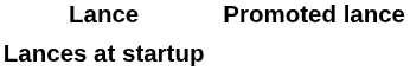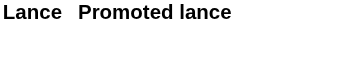 <table>
 <tr align=center>
 <td><strong>Lance</strong></td>
 <td> </td>
 <td><strong>Promoted lance</strong></td>
 </tr>
 <tr>
 <td></td>
 <td></td>
 <td></td>
 </tr>
-<tr align=center>
-<td><strong>Lances at startup</strong></td>
-<td></td>
-<td></td>
-</tr>
 <tr>
 <td></td>
 <td></td>
 <td></td>
 </tr>
 </table>
